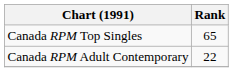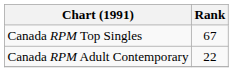 <table class="wikitable">
 <tr>
 <th>Chart (1991)</th>
 <th>Rank</th>
 </tr>
 <tr>
 <td>Canada <em>RPM</em> Top Singles</td>
-<td style="text-align:center;">65</td>
+<td style="text-align:center;">67</td>
 </tr>
 <tr>
 <td>Canada <em>RPM</em> Adult Contemporary</td>
 <td style="text-align:center;">22</td>
 </tr>
 <tr>
 </tr>
 </table>
